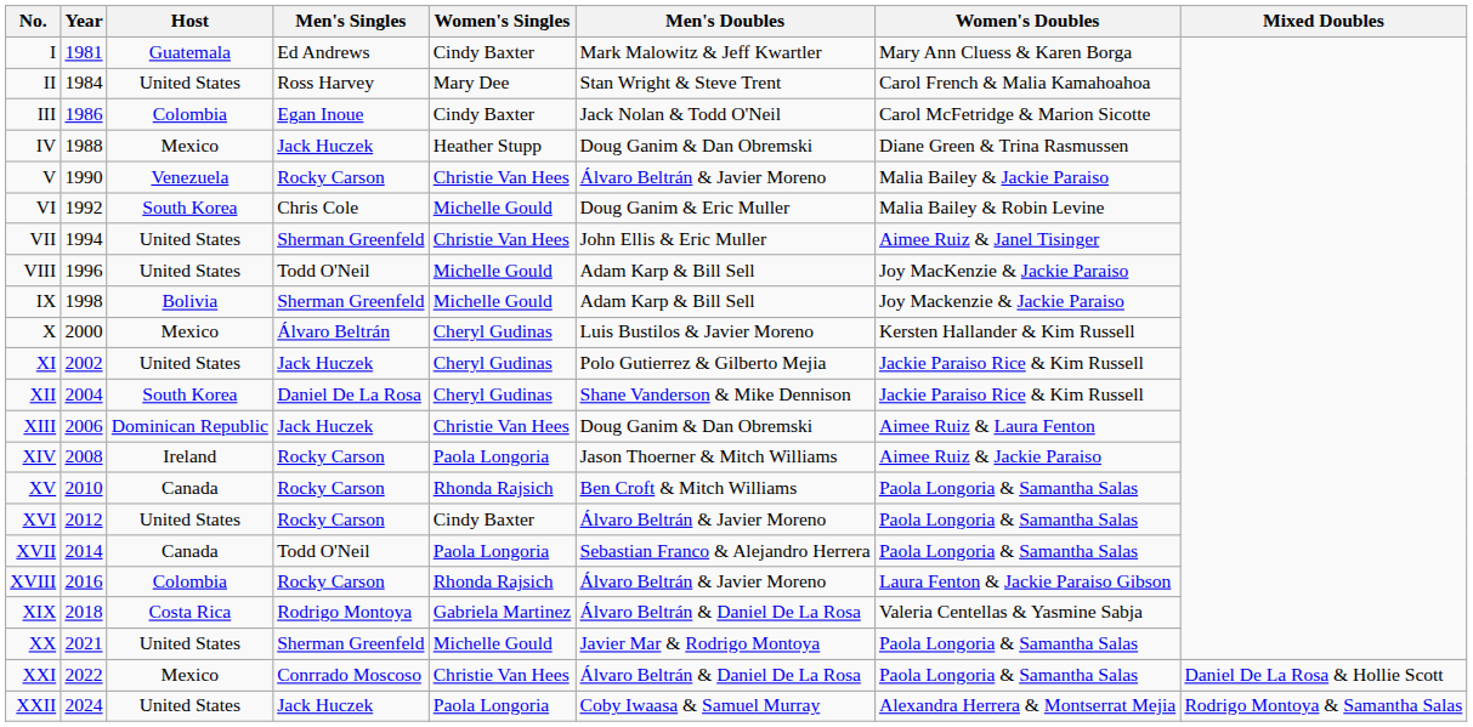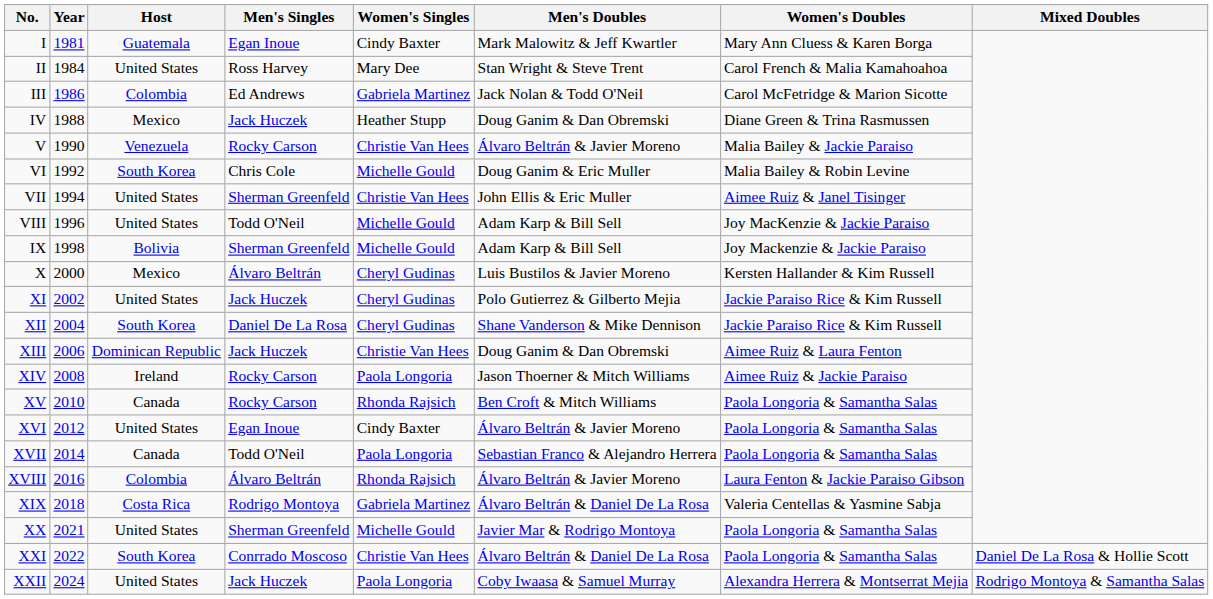 <table class="wikitable" style="font-size:90%;">
 <tr>
 <th>No.</th>
 <th>Year</th>
 <th>Host</th>
 <th>Men's Singles</th>
 <th>Women's Singles</th>
 <th>Men's Doubles</th>
 <th>Women's Doubles</th>
 <th>Mixed Doubles</th>
 </tr>
 <tr>
 <td align="right">I</td>
 <td align="center"><a href='#'>1981</a></td>
 <td align="center"><a href='#'>Guatemala</a></td>
-<td> Ed Andrews</td>
+<td> <a href='#'>Egan Inoue</a></td>
 <td> Cindy Baxter</td>
 <td> Mark Malowitz & Jeff Kwartler</td>
 <td> Mary Ann Cluess & Karen Borga</td>
 </tr>
 <tr>
 <td align="right">II</td>
 <td align="center">1984</td>
 <td align="center">United States</td>
 <td> Ross Harvey</td>
 <td> Mary Dee</td>
 <td> Stan Wright & Steve Trent</td>
 <td> Carol French & Malia Kamahoahoa</td>
 </tr>
 <tr>
 <td align="right">III</td>
 <td align="center"><a href='#'>1986</a></td>
 <td align="center"><a href='#'>Colombia</a></td>
-<td> <a href='#'>Egan Inoue</a></td>
-<td> Cindy Baxter</td>
+<td> Ed Andrews</td>
+<td> <a href='#'>Gabriela Martinez</a></td>
 <td> Jack Nolan & Todd O'Neil</td>
 <td> Carol McFetridge & Marion Sicotte</td>
 </tr>
 <tr>
 <td align="right">IV</td>
 <td align="center">1988</td>
 <td align="center">Mexico</td>
 <td> <a href='#'>Jack Huczek</a></td>
 <td> Heather Stupp</td>
 <td> Doug Ganim & Dan Obremski</td>
 <td> Diane Green & Trina Rasmussen</td>
 </tr>
 <tr>
 <td align="right">V</td>
 <td align="center">1990</td>
 <td align="center"><a href='#'>Venezuela</a></td>
 <td> <a href='#'>Rocky Carson</a></td>
 <td> <a href='#'>Christie Van Hees</a></td>
 <td> <a href='#'>Álvaro Beltrán</a> & Javier Moreno</td>
 <td> Malia Bailey & <a href='#'>Jackie Paraiso</a></td>
 </tr>
 <tr>
 <td align="right">VI</td>
 <td align="center">1992</td>
 <td align="center"><a href='#'>South Korea</a></td>
 <td> Chris Cole</td>
 <td> <a href='#'>Michelle Gould</a></td>
 <td> Doug Ganim & Eric Muller</td>
 <td> Malia Bailey & Robin Levine</td>
 </tr>
 <tr>
 <td align="right">VII</td>
 <td align="center">1994</td>
 <td align="center">United States</td>
 <td> <a href='#'>Sherman Greenfeld</a></td>
 <td> <a href='#'>Christie Van Hees</a></td>
 <td> John Ellis & Eric Muller</td>
 <td> <a href='#'>Aimee Ruiz</a> & <a href='#'>Janel Tisinger</a></td>
 </tr>
 <tr>
 <td align="right">VIII</td>
 <td align="center">1996</td>
 <td align="center">United States</td>
 <td> Todd O'Neil</td>
 <td> <a href='#'>Michelle Gould</a></td>
 <td> Adam Karp & Bill Sell</td>
 <td> Joy MacKenzie & <a href='#'>Jackie Paraiso</a></td>
 </tr>
 <tr>
 <td align="right">IX</td>
 <td align="center">1998</td>
 <td align="center"><a href='#'>Bolivia</a></td>
 <td> <a href='#'>Sherman Greenfeld</a></td>
 <td> <a href='#'>Michelle Gould</a></td>
 <td>  Adam Karp & Bill Sell</td>
 <td> Joy Mackenzie & <a href='#'>Jackie Paraiso</a></td>
 </tr>
 <tr>
 <td align="right">X</td>
 <td align="center">2000</td>
 <td align="center">Mexico</td>
 <td> <a href='#'>Álvaro Beltrán</a></td>
 <td> <a href='#'>Cheryl Gudinas</a></td>
 <td> Luis Bustilos & Javier Moreno</td>
 <td> Kersten Hallander & Kim Russell</td>
 </tr>
 <tr>
 <td align="right"><a href='#'>XI</a></td>
 <td align="center"><a href='#'>2002</a></td>
 <td align="center">United States</td>
 <td> <a href='#'>Jack Huczek</a></td>
 <td> <a href='#'>Cheryl Gudinas</a></td>
 <td> Polo Gutierrez & Gilberto Mejia</td>
 <td> <a href='#'>Jackie Paraiso Rice</a> & Kim Russell</td>
 </tr>
 <tr>
 <td align="right"><a href='#'>XII</a></td>
 <td align="center"><a href='#'>2004</a></td>
 <td align="center"><a href='#'>South Korea</a></td>
 <td> <a href='#'>Daniel De La Rosa</a></td>
 <td> <a href='#'>Cheryl Gudinas</a></td>
 <td> <a href='#'>Shane Vanderson</a> & Mike Dennison</td>
 <td> <a href='#'>Jackie Paraiso Rice</a> & Kim Russell</td>
 </tr>
 <tr>
 <td align="right"><a href='#'>XIII</a></td>
 <td align="center"><a href='#'>2006</a></td>
 <td align="center"><a href='#'>Dominican Republic</a></td>
 <td> <a href='#'>Jack Huczek</a></td>
 <td> <a href='#'>Christie Van Hees</a></td>
 <td> Doug Ganim & Dan Obremski</td>
 <td> <a href='#'>Aimee Ruiz</a> & <a href='#'>Laura Fenton</a></td>
 </tr>
 <tr>
 <td align="right"><a href='#'>XIV</a></td>
 <td align="center"><a href='#'>2008</a></td>
 <td align="center">Ireland</td>
 <td> <a href='#'>Rocky Carson</a></td>
 <td> <a href='#'>Paola Longoria</a></td>
 <td> Jason Thoerner & Mitch Williams</td>
 <td> <a href='#'>Aimee Ruiz</a> & <a href='#'>Jackie Paraiso</a></td>
 </tr>
 <tr>
 <td align="right"><a href='#'>XV</a></td>
 <td align="center"><a href='#'>2010</a></td>
 <td align="center">Canada</td>
 <td> <a href='#'>Rocky Carson</a></td>
 <td> <a href='#'>Rhonda Rajsich</a></td>
 <td> <a href='#'>Ben Croft</a> & Mitch Williams</td>
 <td> <a href='#'>Paola Longoria</a> & <a href='#'>Samantha Salas</a></td>
 </tr>
 <tr>
 <td align="right"><a href='#'>XVI</a></td>
 <td align="center"><a href='#'>2012</a></td>
 <td align="center">United States</td>
-<td> <a href='#'>Rocky Carson</a></td>
+<td> <a href='#'>Egan Inoue</a></td>
 <td> Cindy Baxter</td>
 <td> <a href='#'>Álvaro Beltrán</a> & Javier Moreno</td>
 <td> <a href='#'>Paola Longoria</a> & <a href='#'>Samantha Salas</a></td>
 </tr>
 <tr>
 <td align="right"><a href='#'>XVII</a></td>
 <td align="center"><a href='#'>2014</a></td>
 <td align="center">Canada</td>
 <td> Todd O'Neil</td>
 <td> <a href='#'>Paola Longoria</a></td>
 <td> <a href='#'>Sebastian Franco</a> & Alejandro Herrera</td>
 <td> <a href='#'>Paola Longoria</a> & <a href='#'>Samantha Salas</a></td>
 </tr>
 <tr>
 <td align="right"><a href='#'>XVIII</a></td>
 <td align="center"><a href='#'>2016</a></td>
 <td align="center"><a href='#'>Colombia</a></td>
-<td> <a href='#'>Rocky Carson</a></td>
+<td> <a href='#'>Álvaro Beltrán</a></td>
 <td> <a href='#'>Rhonda Rajsich</a></td>
 <td> <a href='#'>Álvaro Beltrán</a> & Javier Moreno</td>
 <td> <a href='#'>Laura Fenton</a> & <a href='#'>Jackie Paraiso Gibson</a></td>
 </tr>
 <tr>
 <td align="right"><a href='#'>XIX</a></td>
 <td align="center"><a href='#'>2018</a></td>
 <td align="center"><a href='#'>Costa Rica</a></td>
 <td> <a href='#'>Rodrigo Montoya</a></td>
 <td> <a href='#'>Gabriela Martinez</a></td>
 <td> <a href='#'>Álvaro Beltrán</a> & <a href='#'>Daniel De La Rosa</a></td>
 <td> Valeria Centellas & Yasmine Sabja</td>
 </tr>
 <tr>
 <td align="right"><a href='#'>XX</a></td>
 <td align="center"><a href='#'>2021</a></td>
 <td align="center">United States</td>
 <td> <a href='#'>Sherman Greenfeld</a></td>
 <td> <a href='#'>Michelle Gould</a></td>
 <td> <a href='#'>Javier Mar</a> & <a href='#'>Rodrigo Montoya</a></td>
 <td> <a href='#'>Paola Longoria</a> & <a href='#'>Samantha Salas</a></td>
 </tr>
 <tr>
 <td align="right"><a href='#'>XXI</a></td>
 <td align="center"><a href='#'>2022</a></td>
-<td align="center">Mexico</td>
+<td align="center"><a href='#'>South Korea</a></td>
 <td> <a href='#'>Conrrado Moscoso</a></td>
 <td> <a href='#'>Christie Van Hees</a></td>
 <td> <a href='#'>Álvaro Beltrán</a> & <a href='#'>Daniel De La Rosa</a></td>
 <td> <a href='#'>Paola Longoria</a> & <a href='#'>Samantha Salas</a></td>
 <td> <a href='#'>Daniel De La Rosa</a> & Hollie Scott</td>
 </tr>
 <tr>
 <td align="right"><a href='#'>XXII</a></td>
 <td align="center"><a href='#'>2024</a></td>
 <td align="center">United States</td>
 <td> <a href='#'>Jack Huczek</a></td>
 <td> <a href='#'>Paola Longoria</a></td>
 <td> <a href='#'>Coby Iwaasa</a> & <a href='#'>Samuel Murray</a></td>
 <td> <a href='#'>Alexandra Herrera</a> & <a href='#'>Montserrat Mejia</a></td>
 <td> <a href='#'>Rodrigo Montoya</a> & <a href='#'>Samantha Salas</a></td>
 </tr>
 </table>
